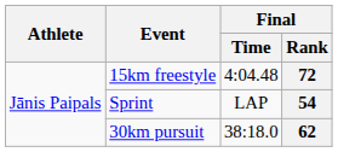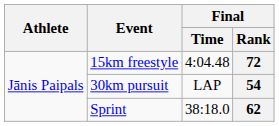 <table class="wikitable">
 <tr>
 <th rowspan="2">Athlete</th>
 <th rowspan="2">Event</th>
 <th colspan="3">Final</th>
 </tr>
 <tr>
 <th>Time</th>
 <th>Rank</th>
 </tr>
 <tr>
 <td rowspan="3"><a href='#'>Jānis Paipals</a></td>
 <td><a href='#'>15km freestyle</a></td>
 <td align="center">4:04.48</td>
 <th align="center">72</th>
 </tr>
 <tr>
-<td><a href='#'>Sprint</a></td>
+<td><a href='#'>30km pursuit</a></td>
 <td align="center">LAP</td>
 <th align="center">54</th>
 </tr>
 <tr>
-<td><a href='#'>30km pursuit</a></td>
+<td><a href='#'>Sprint</a></td>
 <td align="center">38:18.0</td>
 <th align="center">62</th>
 </tr>
 </table>
